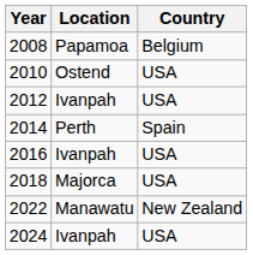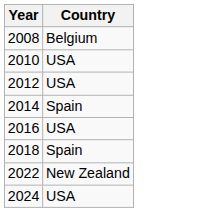 <table class="wikitable">
 <tr>
 <th>Year</th>
-<th>Location</th>
 <th>Country</th>
 </tr>
 <tr>
 <td>2008</td>
-<td>Papamoa</td>
 <td>Belgium</td>
 </tr>
 <tr>
 <td>2010</td>
-<td>Ostend</td>
 <td>USA</td>
 </tr>
 <tr>
 <td>2012</td>
-<td>Ivanpah</td>
 <td>USA</td>
 </tr>
 <tr>
 <td>2014</td>
-<td>Perth</td>
 <td>Spain</td>
 </tr>
 <tr>
 <td>2016</td>
-<td>Ivanpah</td>
 <td>USA</td>
 </tr>
 <tr>
 <td>2018</td>
-<td>Majorca</td>
-<td>USA</td>
+<td>Spain</td>
 </tr>
 <tr>
 <td>2022</td>
-<td>Manawatu</td>
 <td>New Zealand</td>
 </tr>
 <tr>
 <td>2024</td>
-<td>Ivanpah</td>
 <td>USA</td>
 </tr>
 </table>
